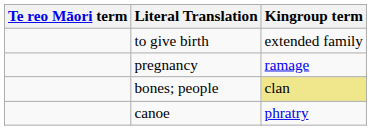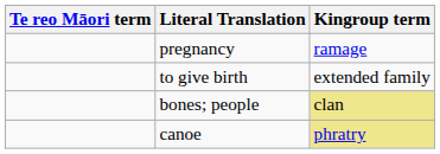 <table class="wikitable">
 <tr>
 <th><a href='#'>Te reo Māori</a> term</th>
 <th>Literal Translation</th>
 <th>Kingroup term</th>
 </tr>
 <tr>
 <td></td>
-<td>to give birth</td>
-<td>extended family</td>
+<td>pregnancy</td>
+<td><a href='#'>ramage</a></td>
 </tr>
 <tr>
 <td></td>
-<td>pregnancy</td>
-<td><a href='#'>ramage</a></td>
+<td>to give birth</td>
+<td>extended family</td>
 </tr>
 <tr>
 <td></td>
 <td>bones; people</td>
 <td style="background: khaki;">clan</td>
 </tr>
 <tr>
 <td></td>
 <td>canoe</td>
-<td><a href='#'>phratry</a></td>
+<td style="background: khaki;"><a href='#'>phratry</a></td>
 </tr>
 </table>
